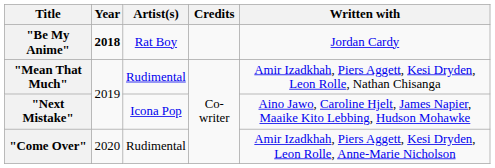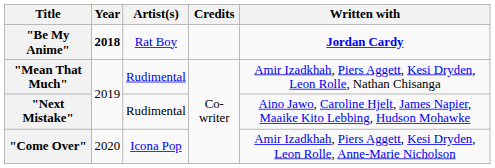 <table class="wikitable plainrowheaders" style="text-align:center;">
 <tr>
 <th scope="col">Title</th>
 <th scope="col">Year</th>
 <th scope="col">Artist(s)</th>
 <th scope="col">Credits</th>
 <th scope="col">Written with</th>
 </tr>
 <tr>
 <th scope="row">"Be My Anime"</th>
 <td><strong>2018</strong></td>
 <td><a href='#'>Rat Boy</a></td>
 <td></td>
-<td><a href='#'>Jordan Cardy</a></td>
+<td><strong><a href='#'>Jordan Cardy</a></strong></td>
 </tr>
 <tr>
 <th scope="row">"Mean That Much"<br></th>
 <td rowspan=2>2019</td>
 <td><a href='#'>Rudimental</a></td>
 <td rowspan="3">Co-writer</td>
 <td><a href='#'>Amir Izadkhah</a>, <a href='#'>Piers Aggett</a>, <a href='#'>Kesi Dryden</a>, <a href='#'>Leon Rolle</a>, Nathan Chisanga</td>
 </tr>
 <tr>
 <th scope="row">"Next Mistake"</th>
-<td><a href='#'>Icona Pop</a></td>
+<td>Rudimental</td>
 <td><a href='#'>Aino Jawo</a>, <a href='#'>Caroline Hjelt</a>, <a href='#'>James Napier</a>, <a href='#'>Maaike Kito Lebbing</a>, <a href='#'>Hudson Mohawke</a></td>
 </tr>
 <tr>
 <th scope="row">"Come Over" </th>
 <td>2020</td>
-<td>Rudimental</td>
+<td><a href='#'>Icona Pop</a></td>
 <td><a href='#'>Amir Izadkhah</a>, <a href='#'>Piers Aggett</a>, <a href='#'>Kesi Dryden</a>, <a href='#'>Leon Rolle</a>, <a href='#'>Anne-Marie Nicholson</a></td>
 </tr>
 </table>
